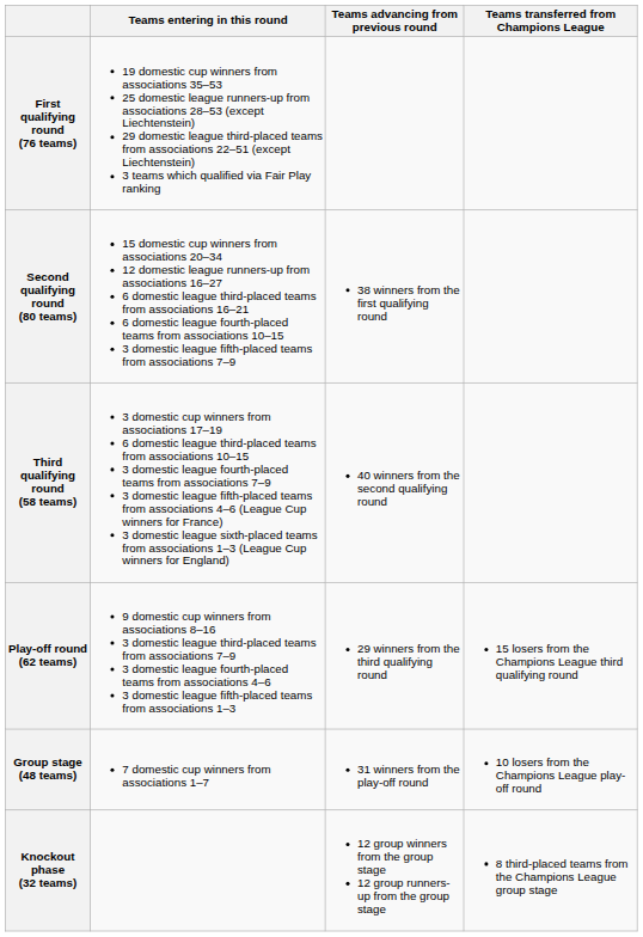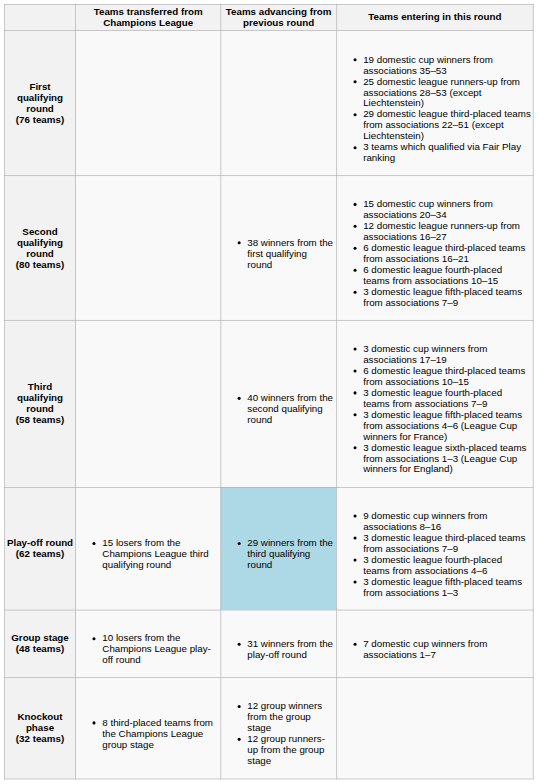 <table class="wikitable">
 <tr>
 <th></th>
+<th>Teams transferred from Champions League</th>
+<th>Teams advancing from previous round</th>
 <th>Teams entering in this round</th>
-<th>Teams advancing from previous round</th>
-<th>Teams transferred from Champions League</th>
 </tr>
 <tr>
 <th>First qualifying round<br>(76 teams)</th>
-<td><br><ul><li>19 domestic cup winners from associations 35–53</li><li>25 domestic league runners-up from associations 28–53 (except Liechtenstein)</li><li>29 domestic league third-placed teams from associations 22–51 (except Liechtenstein)</li><li>3 teams which qualified via Fair Play ranking</li></ul></td>
 <td></td>
 <td></td>
+<td><br><ul><li>19 domestic cup winners from associations 35–53</li><li>25 domestic league runners-up from associations 28–53 (except Liechtenstein)</li><li>29 domestic league third-placed teams from associations 22–51 (except Liechtenstein)</li><li>3 teams which qualified via Fair Play ranking</li></ul></td>
 </tr>
 <tr>
 <th>Second qualifying round<br>(80 teams)</th>
+<td></td>
+<td><br><ul><li>38 winners from the first qualifying round</li></ul></td>
 <td><br><ul><li>15 domestic cup winners from associations 20–34</li><li>12 domestic league runners-up from associations 16–27</li><li>6 domestic league third-placed teams from associations 16–21</li><li>6 domestic league fourth-placed teams from associations 10–15</li><li>3 domestic league fifth-placed teams from associations 7–9</li></ul></td>
-<td><br><ul><li>38 winners from the first qualifying round</li></ul></td>
-<td></td>
 </tr>
 <tr>
 <th>Third qualifying round<br>(58 teams)</th>
+<td></td>
+<td><br><ul><li>40 winners from the second qualifying round</li></ul></td>
 <td><br><ul><li>3 domestic cup winners from associations 17–19</li><li>6 domestic league third-placed teams from associations 10–15</li><li>3 domestic league fourth-placed teams from associations 7–9</li><li>3 domestic league fifth-placed teams from associations 4–6 (League Cup winners for France)</li><li>3 domestic league sixth-placed teams from associations 1–3 (League Cup winners for England)</li></ul></td>
-<td><br><ul><li>40 winners from the second qualifying round</li></ul></td>
-<td></td>
 </tr>
 <tr>
 <th>Play-off round<br>(62 teams)</th>
+<td><br><ul><li>15 losers from the Champions League third qualifying round</li></ul></td>
+<td style="background: lightblue;"><br><ul><li>29 winners from the third qualifying round</li></ul></td>
 <td><br><ul><li>9 domestic cup winners from associations 8–16</li><li>3 domestic league third-placed teams from associations 7–9</li><li>3 domestic league fourth-placed teams from associations 4–6</li><li>3 domestic league fifth-placed teams from associations 1–3</li></ul></td>
-<td><br><ul><li>29 winners from the third qualifying round</li></ul></td>
-<td><br><ul><li>15 losers from the Champions League third qualifying round</li></ul></td>
 </tr>
 <tr>
 <th>Group stage<br>(48 teams)</th>
+<td><br><ul><li>10 losers from the Champions League play-off round</li></ul></td>
+<td><br><ul><li>31 winners from the play-off round</li></ul></td>
 <td><br><ul><li>7 domestic cup winners from associations 1–7</li></ul></td>
-<td><br><ul><li>31 winners from the play-off round</li></ul></td>
-<td><br><ul><li>10 losers from the Champions League play-off round</li></ul></td>
 </tr>
 <tr>
 <th>Knockout phase<br>(32 teams)</th>
+<td><br><ul><li>8 third-placed teams from the Champions League group stage</li></ul></td>
+<td><br><ul><li>12 group winners from the group stage</li><li>12 group runners-up from the group stage</li></ul></td>
 <td></td>
-<td><br><ul><li>12 group winners from the group stage</li><li>12 group runners-up from the group stage</li></ul></td>
-<td><br><ul><li>8 third-placed teams from the Champions League group stage</li></ul></td>
 </tr>
 </table>
